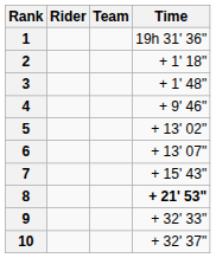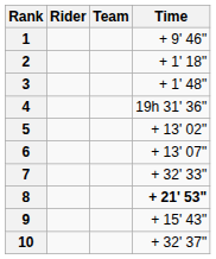 <table class="wikitable" margin-bottom:0;">
 <tr>
 <th scope="col">Rank</th>
 <th scope="col">Rider</th>
 <th scope="col">Team</th>
 <th scope="col">Time</th>
 </tr>
 <tr>
 <th scope="row">1</th>
 <td> </td>
 <td></td>
-<td align="right">19h 31' 36"</td>
+<td align="right">+ 9' 46"</td>
 </tr>
 <tr>
 <th scope="row">2</th>
 <td></td>
 <td></td>
 <td align="right">+ 1' 18"</td>
 </tr>
 <tr>
 <th scope="row">3</th>
 <td></td>
 <td></td>
 <td align="right">+ 1' 48"</td>
 </tr>
 <tr>
 <th scope="row">4</th>
 <td></td>
 <td></td>
-<td align="right">+ 9' 46"</td>
+<td align="right">19h 31' 36"</td>
 </tr>
 <tr>
 <th scope="row">5</th>
 <td></td>
 <td></td>
 <td align="right">+ 13' 02"</td>
 </tr>
 <tr>
 <th scope="row">6</th>
 <td></td>
 <td></td>
 <td align="right">+ 13' 07"</td>
 </tr>
 <tr>
 <th scope="row">7</th>
 <td></td>
 <td></td>
-<td align="right">+ 15' 43"</td>
+<td align="right">+ 32' 33"</td>
 </tr>
 <tr>
 <th scope="row">8</th>
 <td></td>
 <td></td>
 <td align="right"><strong>+ 21' 53"</strong></td>
 </tr>
 <tr>
 <th scope="row">9</th>
 <td></td>
 <td></td>
-<td align="right">+ 32' 33"</td>
+<td align="right">+ 15' 43"</td>
 </tr>
 <tr>
 <th scope="row">10</th>
 <td></td>
 <td></td>
 <td align="right">+ 32' 37"</td>
 </tr>
 </table>
